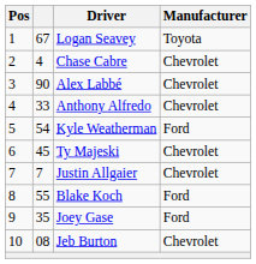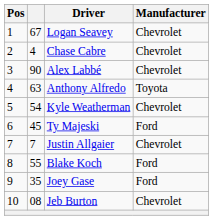 <table class="wikitable" style="font-size:98%">
 <tr>
 <th>Pos</th>
 <th></th>
 <th>Driver</th>
 <th>Manufacturer</th>
 </tr>
 <tr>
 <td>1</td>
 <td>67</td>
 <td><a href='#'>Logan Seavey</a></td>
-<td>Toyota</td>
+<td>Chevrolet</td>
 </tr>
 <tr>
 <td>2</td>
 <td>4</td>
 <td><a href='#'>Chase Cabre</a></td>
 <td>Chevrolet</td>
 </tr>
 <tr>
 <td>3</td>
 <td>90</td>
 <td><a href='#'>Alex Labbé</a></td>
 <td>Chevrolet</td>
 </tr>
 <tr>
 <td>4</td>
-<td>33</td>
+<td>63</td>
 <td><a href='#'>Anthony Alfredo</a></td>
-<td>Chevrolet</td>
+<td>Toyota</td>
 </tr>
 <tr>
 <td>5</td>
 <td>54</td>
 <td><a href='#'>Kyle Weatherman</a></td>
-<td>Ford</td>
+<td>Chevrolet</td>
 </tr>
 <tr>
 <td>6</td>
 <td>45</td>
 <td><a href='#'>Ty Majeski</a></td>
-<td>Chevrolet</td>
+<td>Ford</td>
 </tr>
 <tr>
 <td>7</td>
 <td>7</td>
 <td><a href='#'>Justin Allgaier</a></td>
 <td>Chevrolet</td>
 </tr>
 <tr>
 <td>8</td>
 <td>55</td>
 <td><a href='#'>Blake Koch</a></td>
 <td>Ford</td>
 </tr>
 <tr>
 <td>9</td>
 <td>35</td>
 <td><a href='#'>Joey Gase</a></td>
 <td>Ford</td>
 </tr>
 <tr>
 <td>10</td>
 <td>08</td>
 <td><a href='#'>Jeb Burton</a></td>
 <td>Chevrolet</td>
 </tr>
 <tr>
 <th colspan=4></th>
 </tr>
 </table>
